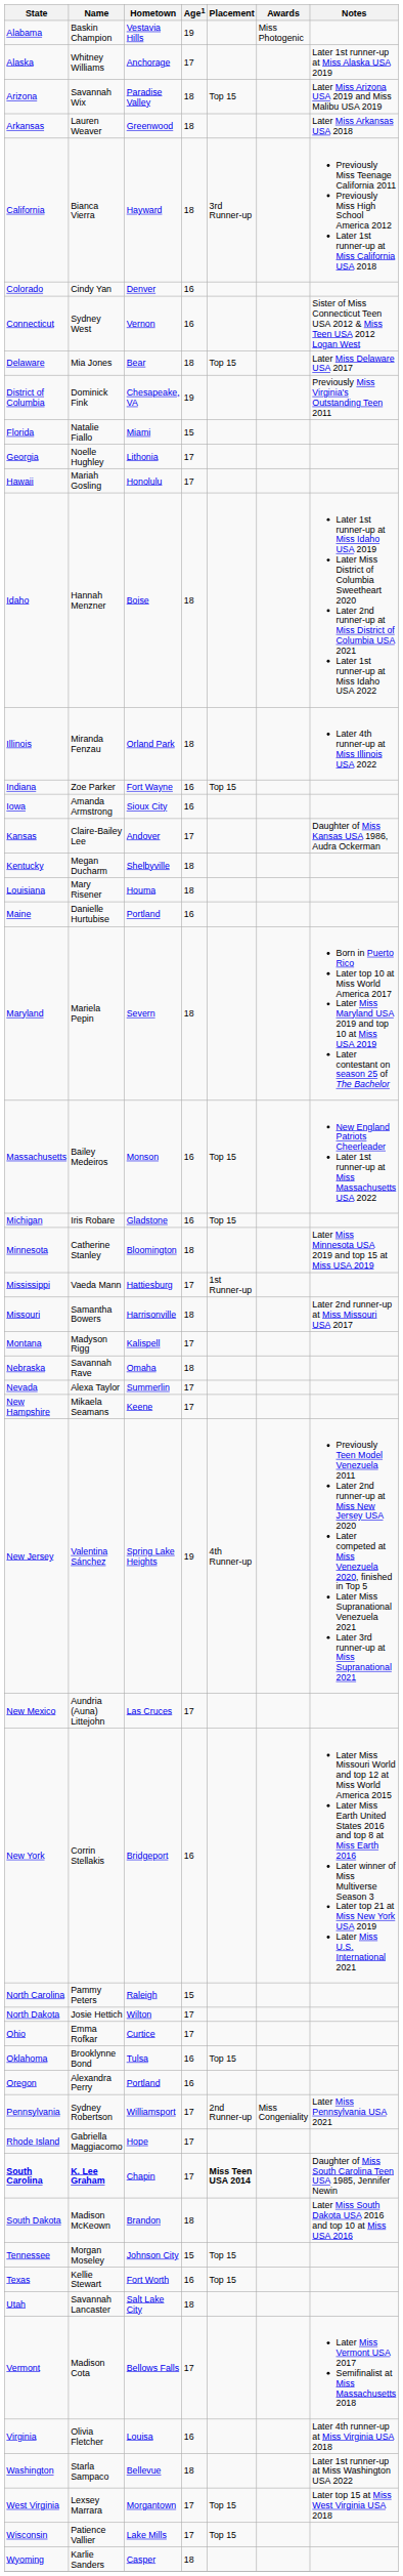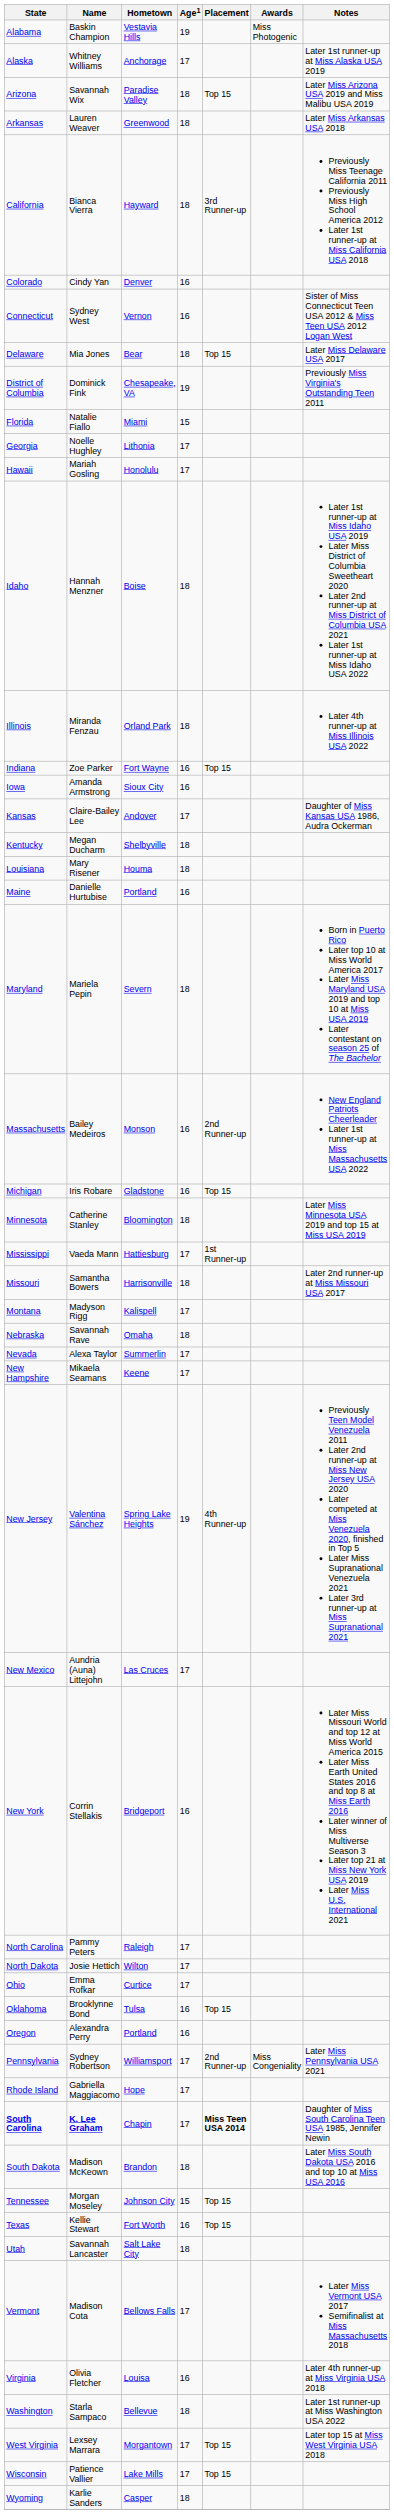 <table class="wikitable sortable" style="font-size:95%;">
 <tr>
 <th style="width:10%;">State</th>
 <th style="width:10%;">Name</th>
 <th style="width:10%;">Hometown</th>
 <th width=5%>Age<sup>1</sup></th>
 <th style="width:5%;">Placement</th>
 <th style="width:10%;">Awards</th>
 <th style="width:20%;">Notes</th>
 </tr>
 <tr>
 <td><a href='#'>Alabama</a></td>
 <td>Baskin Champion</td>
 <td><a href='#'>Vestavia Hills</a></td>
 <td>19</td>
 <td></td>
 <td>Miss Photogenic</td>
 <td></td>
 </tr>
 <tr>
 <td><a href='#'>Alaska</a></td>
 <td>Whitney Williams</td>
 <td><a href='#'>Anchorage</a></td>
 <td>17</td>
 <td></td>
 <td></td>
 <td>Later 1st runner-up at <a href='#'>Miss Alaska USA</a> 2019</td>
 </tr>
 <tr>
 <td><a href='#'>Arizona</a></td>
 <td>Savannah Wix</td>
 <td><a href='#'>Paradise Valley</a></td>
 <td>18</td>
 <td>Top 15</td>
 <td></td>
 <td>Later <a href='#'>Miss Arizona USA</a> 2019 and Miss Malibu USA 2019</td>
 </tr>
 <tr>
 <td><a href='#'>Arkansas</a></td>
 <td>Lauren Weaver</td>
 <td><a href='#'>Greenwood</a></td>
 <td>18</td>
 <td></td>
 <td></td>
 <td>Later <a href='#'>Miss Arkansas USA</a> 2018</td>
 </tr>
 <tr>
 <td><a href='#'>California</a></td>
 <td>Bianca Vierra</td>
 <td><a href='#'>Hayward</a></td>
 <td>18</td>
 <td>3rd Runner-up</td>
 <td></td>
 <td><br><ul><li>Previously Miss Teenage California 2011</li><li>Previously Miss High School America 2012</li><li>Later 1st runner-up at <a href='#'>Miss California USA</a> 2018</li></ul></td>
 </tr>
 <tr>
 <td><a href='#'>Colorado</a></td>
 <td>Cindy Yan</td>
 <td><a href='#'>Denver</a></td>
 <td>16</td>
 <td></td>
 <td></td>
 <td></td>
 </tr>
 <tr>
 <td><a href='#'>Connecticut</a></td>
 <td>Sydney West</td>
 <td><a href='#'>Vernon</a></td>
 <td>16</td>
 <td></td>
 <td></td>
 <td>Sister of Miss Connecticut Teen USA 2012 & <a href='#'>Miss Teen USA</a> 2012 <a href='#'>Logan West</a></td>
 </tr>
 <tr>
 <td><a href='#'>Delaware</a></td>
 <td>Mia Jones</td>
 <td><a href='#'>Bear</a></td>
 <td>18</td>
 <td>Top 15</td>
 <td></td>
 <td>Later <a href='#'>Miss Delaware USA</a> 2017</td>
 </tr>
 <tr>
 <td><a href='#'>District of Columbia</a></td>
 <td>Dominick Fink</td>
 <td><a href='#'>Chesapeake, VA</a></td>
 <td>19</td>
 <td></td>
 <td></td>
 <td>Previously <a href='#'>Miss Virginia's Outstanding Teen</a> 2011</td>
 </tr>
 <tr>
 <td><a href='#'>Florida</a></td>
 <td>Natalie Fiallo</td>
 <td><a href='#'>Miami</a></td>
 <td>15</td>
 <td></td>
 <td></td>
 <td></td>
 </tr>
 <tr>
 <td><a href='#'>Georgia</a></td>
 <td>Noelle Hughley</td>
 <td><a href='#'>Lithonia</a></td>
 <td>17</td>
 <td></td>
 <td></td>
 <td></td>
 </tr>
 <tr>
 <td><a href='#'>Hawaii</a></td>
 <td>Mariah Gosling</td>
 <td><a href='#'>Honolulu</a></td>
 <td>17</td>
 <td></td>
 <td></td>
 <td></td>
 </tr>
 <tr>
 <td><a href='#'>Idaho</a></td>
 <td>Hannah Menzner</td>
 <td><a href='#'>Boise</a></td>
 <td>18</td>
 <td></td>
 <td></td>
 <td><br><ul><li>Later 1st runner-up at <a href='#'>Miss Idaho USA</a> 2019</li><li>Later Miss District of Columbia Sweetheart 2020</li><li>Later 2nd runner-up at <a href='#'>Miss District of Columbia USA</a> 2021</li><li>Later 1st runner-up at Miss Idaho USA 2022</li></ul></td>
 </tr>
 <tr>
 <td><a href='#'>Illinois</a></td>
 <td>Miranda Fenzau</td>
 <td><a href='#'>Orland Park</a></td>
 <td>18</td>
 <td></td>
 <td></td>
 <td><br><ul><li>Later 4th runner-up at <a href='#'>Miss Illinois USA</a> 2022</li></ul></td>
 </tr>
 <tr>
 <td><a href='#'>Indiana</a></td>
 <td>Zoe Parker</td>
 <td><a href='#'>Fort Wayne</a></td>
 <td>16</td>
 <td>Top 15</td>
 <td></td>
 <td></td>
 </tr>
 <tr>
 <td><a href='#'>Iowa</a></td>
 <td>Amanda Armstrong</td>
 <td><a href='#'>Sioux City</a></td>
 <td>16</td>
 <td></td>
 <td></td>
 <td></td>
 </tr>
 <tr>
 <td><a href='#'>Kansas</a></td>
 <td>Claire-Bailey Lee</td>
 <td><a href='#'>Andover</a></td>
 <td>17</td>
 <td></td>
 <td></td>
 <td>Daughter of <a href='#'>Miss Kansas USA</a> 1986, Audra Ockerman</td>
 </tr>
 <tr>
 <td><a href='#'>Kentucky</a></td>
 <td>Megan Ducharm</td>
 <td><a href='#'>Shelbyville</a></td>
 <td>18</td>
 <td></td>
 <td></td>
 <td></td>
 </tr>
 <tr>
 <td><a href='#'>Louisiana</a></td>
 <td>Mary Risener</td>
 <td><a href='#'>Houma</a></td>
 <td>18</td>
 <td></td>
 <td></td>
 <td></td>
 </tr>
 <tr>
 <td><a href='#'>Maine</a></td>
 <td>Danielle Hurtubise</td>
 <td><a href='#'>Portland</a></td>
 <td>16</td>
 <td></td>
 <td></td>
 <td></td>
 </tr>
 <tr>
 <td><a href='#'>Maryland</a></td>
 <td>Mariela Pepin</td>
 <td><a href='#'>Severn</a></td>
 <td>18</td>
 <td></td>
 <td></td>
 <td><br><ul><li>Born in <a href='#'>Puerto Rico</a></li><li>Later top 10 at Miss World America 2017</li><li>Later <a href='#'>Miss Maryland USA</a> 2019 and top 10 at <a href='#'>Miss USA 2019</a></li><li>Later contestant on <a href='#'>season 25</a> of <em><a href='#'>The Bachelor</a></em></li></ul></td>
 </tr>
 <tr>
 <td><a href='#'>Massachusetts</a></td>
 <td>Bailey Medeiros</td>
 <td><a href='#'>Monson</a></td>
 <td>16</td>
-<td>Top 15</td>
+<td>2nd Runner-up</td>
 <td></td>
 <td><br><ul><li><a href='#'>New England Patriots Cheerleader</a></li><li>Later 1st runner-up at <a href='#'>Miss Massachusetts USA</a> 2022</li></ul></td>
 </tr>
 <tr>
 <td><a href='#'>Michigan</a></td>
 <td>Iris Robare</td>
 <td><a href='#'>Gladstone</a></td>
 <td>16</td>
 <td>Top 15</td>
 <td></td>
 <td></td>
 </tr>
 <tr>
 <td><a href='#'>Minnesota</a></td>
 <td>Catherine Stanley</td>
 <td><a href='#'>Bloomington</a></td>
 <td>18</td>
 <td></td>
 <td></td>
 <td>Later <a href='#'>Miss Minnesota USA</a> 2019 and top 15 at <a href='#'>Miss USA 2019</a></td>
 </tr>
 <tr>
 <td><a href='#'>Mississippi</a></td>
 <td>Vaeda Mann</td>
 <td><a href='#'>Hattiesburg</a></td>
 <td>17</td>
 <td>1st Runner-up</td>
 <td></td>
 <td></td>
 </tr>
 <tr>
 <td><a href='#'>Missouri</a></td>
 <td>Samantha Bowers</td>
 <td><a href='#'>Harrisonville</a></td>
 <td>18</td>
 <td></td>
 <td></td>
 <td>Later 2nd runner-up at <a href='#'>Miss Missouri USA</a> 2017</td>
 </tr>
 <tr>
 <td><a href='#'>Montana</a></td>
 <td>Madyson Rigg</td>
 <td><a href='#'>Kalispell</a></td>
 <td>17</td>
 <td></td>
 <td></td>
 <td></td>
 </tr>
 <tr>
 <td><a href='#'>Nebraska</a></td>
 <td>Savannah Rave</td>
 <td><a href='#'>Omaha</a></td>
 <td>18</td>
 <td></td>
 <td></td>
 <td></td>
 </tr>
 <tr>
 <td><a href='#'>Nevada</a></td>
 <td>Alexa Taylor</td>
 <td><a href='#'>Summerlin</a></td>
 <td>17</td>
 <td></td>
 <td></td>
 <td></td>
 </tr>
 <tr>
 <td><a href='#'>New Hampshire</a></td>
 <td>Mikaela Seamans</td>
 <td><a href='#'>Keene</a></td>
 <td>17</td>
 <td></td>
 <td></td>
 <td></td>
 </tr>
 <tr>
 <td><a href='#'>New Jersey</a></td>
 <td><a href='#'>Valentina Sánchez</a></td>
 <td><a href='#'>Spring Lake Heights</a></td>
 <td>19</td>
 <td>4th Runner-up</td>
 <td></td>
 <td><br><ul><li>Previously <a href='#'>Teen Model Venezuela</a> 2011</li><li>Later 2nd runner-up at <a href='#'>Miss New Jersey USA</a> 2020</li><li>Later competed at <a href='#'>Miss Venezuela 2020</a>, finished in Top 5</li><li>Later Miss Supranational Venezuela 2021</li><li>Later 3rd runner-up at <a href='#'>Miss Supranational 2021</a></li></ul></td>
 </tr>
 <tr>
 <td><a href='#'>New Mexico</a></td>
 <td>Aundria (Auna) Littejohn</td>
 <td><a href='#'>Las Cruces</a></td>
 <td>17</td>
 <td></td>
 <td></td>
 <td></td>
 </tr>
 <tr>
 <td><a href='#'>New York</a></td>
 <td>Corrin Stellakis</td>
 <td><a href='#'>Bridgeport</a></td>
 <td>16</td>
 <td></td>
 <td></td>
 <td><br><ul><li>Later Miss Missouri World and top 12 at Miss World America 2015</li><li>Later Miss Earth United States 2016 and top 8 at <a href='#'>Miss Earth 2016</a></li><li>Later winner of Miss Multiverse Season 3</li><li>Later top 21 at <a href='#'>Miss New York USA</a> 2019</li><li>Later <a href='#'>Miss U.S. International</a> 2021</li></ul></td>
 </tr>
 <tr>
 <td><a href='#'>North Carolina</a></td>
 <td>Pammy Peters</td>
 <td><a href='#'>Raleigh</a></td>
-<td>15</td>
+<td>17</td>
 <td></td>
 <td></td>
 <td></td>
 </tr>
 <tr>
 <td><a href='#'>North Dakota</a></td>
 <td>Josie Hettich</td>
 <td><a href='#'>Wilton</a></td>
 <td>17</td>
 <td></td>
 <td></td>
 <td></td>
 </tr>
 <tr>
 <td><a href='#'>Ohio</a></td>
 <td>Emma Rofkar</td>
 <td><a href='#'>Curtice</a></td>
 <td>17</td>
 <td></td>
 <td></td>
 <td></td>
 </tr>
 <tr>
 <td><a href='#'>Oklahoma</a></td>
 <td>Brooklynne Bond</td>
 <td><a href='#'>Tulsa</a></td>
 <td>16</td>
 <td>Top 15</td>
 <td></td>
 <td></td>
 </tr>
 <tr>
 <td><a href='#'>Oregon</a></td>
 <td>Alexandra Perry</td>
 <td><a href='#'>Portland</a></td>
 <td>16</td>
 <td></td>
 <td></td>
 <td></td>
 </tr>
 <tr>
 <td><a href='#'>Pennsylvania</a></td>
 <td>Sydney Robertson</td>
 <td><a href='#'>Williamsport</a></td>
 <td>17</td>
 <td>2nd Runner-up</td>
 <td>Miss Congeniality</td>
 <td>Later <a href='#'>Miss Pennsylvania USA</a> 2021</td>
 </tr>
 <tr>
 <td><a href='#'>Rhode Island</a></td>
 <td>Gabriella Maggiacomo</td>
 <td><a href='#'>Hope</a></td>
 <td>17</td>
 <td></td>
 <td></td>
 <td></td>
 </tr>
 <tr>
 <td><strong><a href='#'>South Carolina</a></strong></td>
 <td><strong><a href='#'>K. Lee Graham</a></strong></td>
 <td><a href='#'>Chapin</a></td>
 <td>17</td>
 <td><strong>Miss Teen USA 2014</strong></td>
 <td></td>
 <td>Daughter of <a href='#'>Miss South Carolina Teen USA</a> 1985, Jennifer Newin</td>
 </tr>
 <tr>
 <td><a href='#'>South Dakota</a></td>
 <td>Madison McKeown</td>
 <td><a href='#'>Brandon</a></td>
 <td>18</td>
 <td></td>
 <td></td>
 <td>Later <a href='#'>Miss South Dakota USA</a> 2016 and top 10 at <a href='#'>Miss USA 2016</a></td>
 </tr>
 <tr>
 <td><a href='#'>Tennessee</a></td>
 <td>Morgan Moseley</td>
 <td><a href='#'>Johnson City</a></td>
 <td>15</td>
 <td>Top 15</td>
 <td></td>
 <td></td>
 </tr>
 <tr>
 <td><a href='#'>Texas</a></td>
 <td>Kellie Stewart</td>
 <td><a href='#'>Fort Worth</a></td>
 <td>16</td>
 <td>Top 15</td>
 <td></td>
 <td></td>
 </tr>
 <tr>
 <td><a href='#'>Utah</a></td>
 <td>Savannah Lancaster</td>
 <td><a href='#'>Salt Lake City</a></td>
 <td>18</td>
 <td></td>
 <td></td>
 <td></td>
 </tr>
 <tr>
 <td><a href='#'>Vermont</a></td>
 <td>Madison Cota</td>
 <td><a href='#'>Bellows Falls</a></td>
 <td>17</td>
 <td></td>
 <td></td>
 <td><br><ul><li>Later <a href='#'>Miss Vermont USA</a> 2017</li><li>Semifinalist at <a href='#'>Miss Massachusetts</a> 2018</li></ul></td>
 </tr>
 <tr>
 <td><a href='#'>Virginia</a></td>
 <td>Olivia Fletcher</td>
 <td><a href='#'>Louisa</a></td>
 <td>16</td>
 <td></td>
 <td></td>
 <td>Later 4th runner-up at <a href='#'>Miss Virginia USA</a> 2018</td>
 </tr>
 <tr>
 <td><a href='#'>Washington</a></td>
 <td>Starla Sampaco</td>
 <td><a href='#'>Bellevue</a></td>
 <td>18</td>
 <td></td>
 <td></td>
 <td>Later 1st runner-up at Miss Washington USA 2022</td>
 </tr>
 <tr>
 <td><a href='#'>West Virginia</a></td>
 <td>Lexsey Marrara</td>
 <td><a href='#'>Morgantown</a></td>
 <td>17</td>
 <td>Top 15</td>
 <td></td>
 <td>Later top 15 at <a href='#'>Miss West Virginia USA</a> 2018</td>
 </tr>
 <tr>
 <td><a href='#'>Wisconsin</a></td>
 <td>Patience Vallier</td>
 <td><a href='#'>Lake Mills</a></td>
 <td>17</td>
 <td>Top 15</td>
 <td></td>
 <td></td>
 </tr>
 <tr>
 <td><a href='#'>Wyoming</a></td>
 <td>Karlie Sanders</td>
 <td><a href='#'>Casper</a></td>
 <td>18</td>
 <td></td>
 <td></td>
 <td></td>
 </tr>
 <tr>
 </tr>
 </table>
